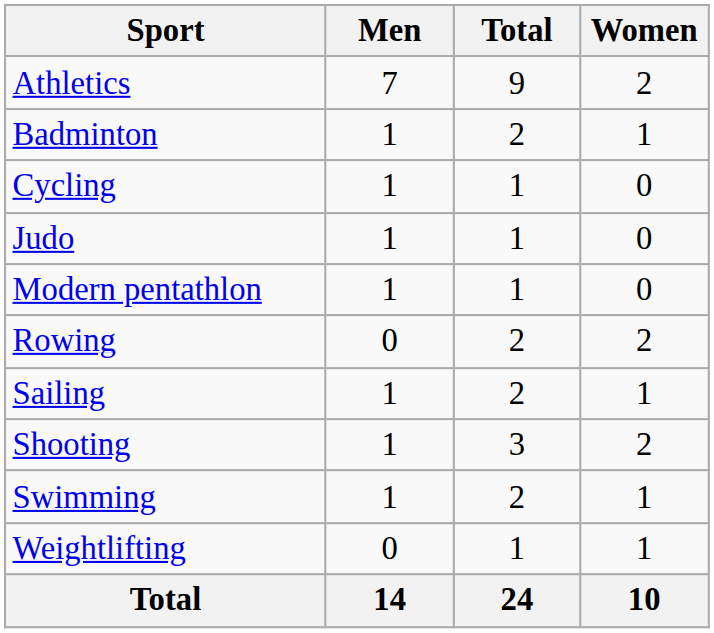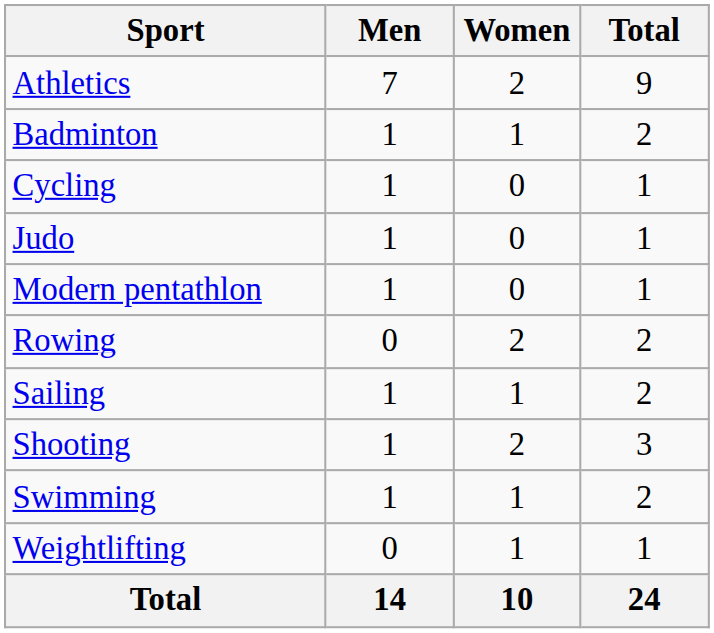 <table class="wikitable sortable" style="text-align:center;">
 <tr>
 <th width=150>Sport</th>
 <th width=55>Men</th>
+<th width=55>Women</th>
 <th width=55>Total</th>
-<th width=55>Women</th>
 </tr>
 <tr>
 <td align=left><a href='#'>Athletics</a></td>
 <td>7</td>
+<td>2</td>
 <td>9</td>
-<td>2</td>
 </tr>
 <tr>
 <td align=left><a href='#'>Badminton</a></td>
 <td>1</td>
+<td>1</td>
 <td>2</td>
-<td>1</td>
 </tr>
 <tr>
 <td align=left><a href='#'>Cycling</a></td>
 <td>1</td>
+<td>0</td>
 <td>1</td>
-<td>0</td>
 </tr>
 <tr>
 <td align=left><a href='#'>Judo</a></td>
 <td>1</td>
+<td>0</td>
 <td>1</td>
-<td>0</td>
 </tr>
 <tr>
 <td align=left><a href='#'>Modern pentathlon</a></td>
 <td>1</td>
+<td>0</td>
 <td>1</td>
-<td>0</td>
 </tr>
 <tr>
 <td align=left><a href='#'>Rowing</a></td>
 <td>0</td>
 <td>2</td>
 <td>2</td>
 </tr>
 <tr>
 <td align=left><a href='#'>Sailing</a></td>
 <td>1</td>
+<td>1</td>
 <td>2</td>
-<td>1</td>
 </tr>
 <tr>
 <td align=left><a href='#'>Shooting</a></td>
 <td>1</td>
+<td>2</td>
 <td>3</td>
-<td>2</td>
 </tr>
 <tr>
 <td align=left><a href='#'>Swimming</a></td>
 <td>1</td>
+<td>1</td>
 <td>2</td>
-<td>1</td>
 </tr>
 <tr>
 <td align=left><a href='#'>Weightlifting</a></td>
 <td>0</td>
 <td>1</td>
 <td>1</td>
 </tr>
 <tr>
 <th>Total</th>
 <th>14</th>
+<th>10</th>
 <th>24</th>
-<th>10</th>
 </tr>
 </table>
